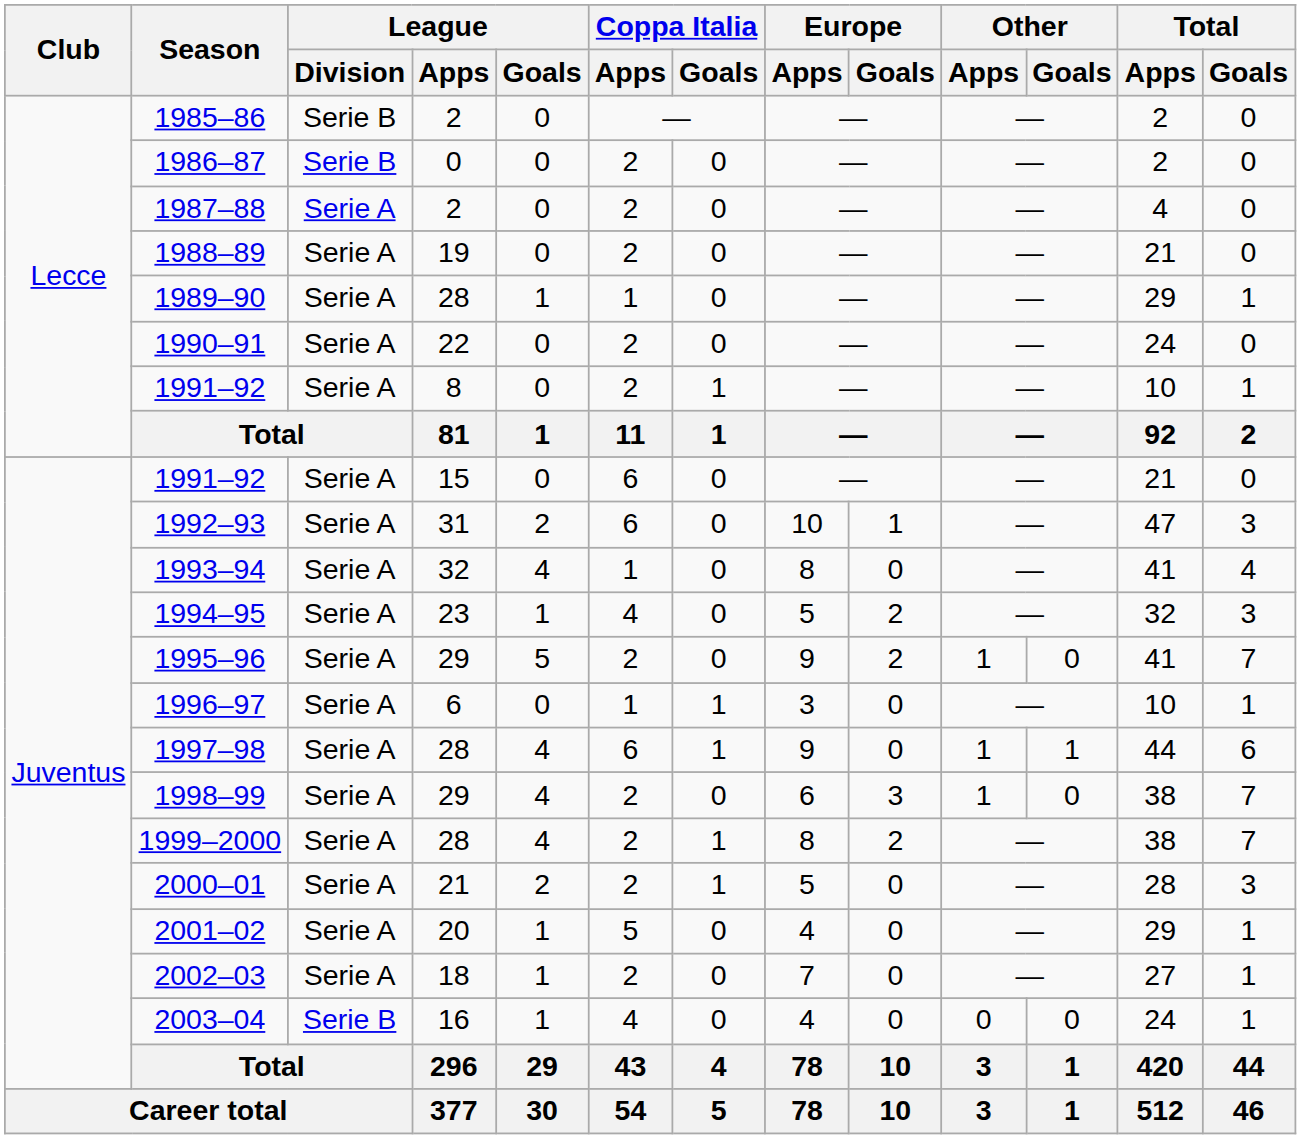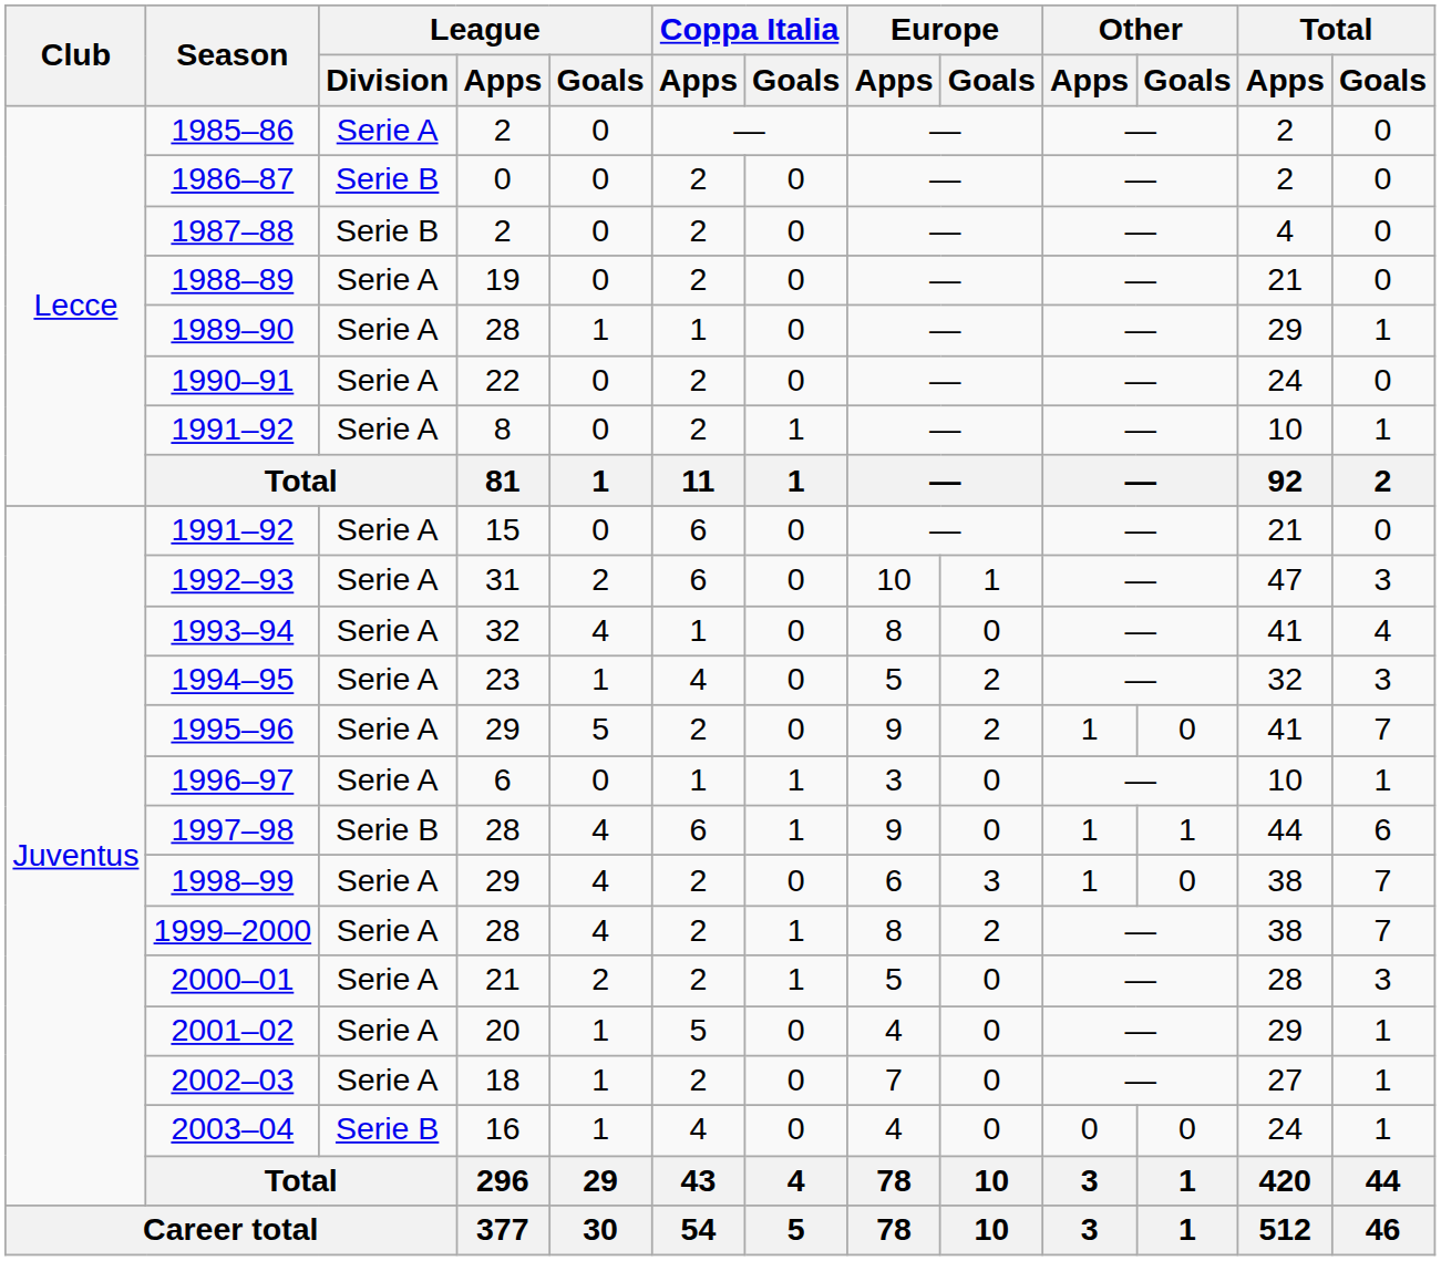 <table class=wikitable style=text-align:center>
 <tr>
 <th rowspan=2>Club</th>
 <th rowspan=2>Season</th>
 <th colspan=3>League</th>
 <th colspan=2><a href='#'>Coppa Italia</a></th>
 <th colspan=2>Europe</th>
 <th colspan=2>Other</th>
 <th colspan=2>Total</th>
 </tr>
 <tr>
 <th>Division</th>
 <th>Apps</th>
 <th>Goals</th>
 <th>Apps</th>
 <th>Goals</th>
 <th>Apps</th>
 <th>Goals</th>
 <th>Apps</th>
 <th>Goals</th>
 <th>Apps</th>
 <th>Goals</th>
 </tr>
 <tr>
 <td rowspan=8><a href='#'>Lecce</a></td>
 <td><a href='#'>1985–86</a></td>
-<td>Serie B</td>
+<td><a href='#'>Serie A</a></td>
 <td>2</td>
 <td>0</td>
 <td colspan=2>—</td>
 <td colspan=2>—</td>
 <td colspan=2>—</td>
 <td>2</td>
 <td>0</td>
 </tr>
 <tr>
 <td><a href='#'>1986–87</a></td>
 <td><a href='#'>Serie B</a></td>
 <td>0</td>
 <td>0</td>
 <td>2</td>
 <td>0</td>
 <td colspan=2>—</td>
 <td colspan=2>—</td>
 <td>2</td>
 <td>0</td>
 </tr>
 <tr>
 <td><a href='#'>1987–88</a></td>
-<td><a href='#'>Serie A</a></td>
+<td>Serie B</td>
 <td>2</td>
 <td>0</td>
 <td>2</td>
 <td>0</td>
 <td colspan=2>—</td>
 <td colspan=2>—</td>
 <td>4</td>
 <td>0</td>
 </tr>
 <tr>
 <td><a href='#'>1988–89</a></td>
 <td>Serie A</td>
 <td>19</td>
 <td>0</td>
 <td>2</td>
 <td>0</td>
 <td colspan=2>—</td>
 <td colspan=2>—</td>
 <td>21</td>
 <td>0</td>
 </tr>
 <tr>
 <td><a href='#'>1989–90</a></td>
 <td>Serie A</td>
 <td>28</td>
 <td>1</td>
 <td>1</td>
 <td>0</td>
 <td colspan=2>—</td>
 <td colspan=2>—</td>
 <td>29</td>
 <td>1</td>
 </tr>
 <tr>
 <td><a href='#'>1990–91</a></td>
 <td>Serie A</td>
 <td>22</td>
 <td>0</td>
 <td>2</td>
 <td>0</td>
 <td colspan=2>—</td>
 <td colspan=2>—</td>
 <td>24</td>
 <td>0</td>
 </tr>
 <tr>
 <td><a href='#'>1991–92</a></td>
 <td>Serie A</td>
 <td>8</td>
 <td>0</td>
 <td>2</td>
 <td>1</td>
 <td colspan=2>—</td>
 <td colspan=2>—</td>
 <td>10</td>
 <td>1</td>
 </tr>
 <tr>
 <th colspan=2>Total</th>
 <th>81</th>
 <th>1</th>
 <th>11</th>
 <th>1</th>
 <th colspan=2>—</th>
 <th colspan=2>—</th>
 <th>92</th>
 <th>2</th>
 </tr>
 <tr>
 <td rowspan=14><a href='#'>Juventus</a></td>
 <td><a href='#'>1991–92</a></td>
 <td>Serie A</td>
 <td>15</td>
 <td>0</td>
 <td>6</td>
 <td>0</td>
 <td colspan=2>—</td>
 <td colspan=2>—</td>
 <td>21</td>
 <td>0</td>
 </tr>
 <tr>
 <td><a href='#'>1992–93</a></td>
 <td>Serie A</td>
 <td>31</td>
 <td>2</td>
 <td>6</td>
 <td>0</td>
 <td>10</td>
 <td>1</td>
 <td colspan=2>—</td>
 <td>47</td>
 <td>3</td>
 </tr>
 <tr>
 <td><a href='#'>1993–94</a></td>
 <td>Serie A</td>
 <td>32</td>
 <td>4</td>
 <td>1</td>
 <td>0</td>
 <td>8</td>
 <td>0</td>
 <td colspan=2>—</td>
 <td>41</td>
 <td>4</td>
 </tr>
 <tr>
 <td><a href='#'>1994–95</a></td>
 <td>Serie A</td>
 <td>23</td>
 <td>1</td>
 <td>4</td>
 <td>0</td>
 <td>5</td>
 <td>2</td>
 <td colspan=2>—</td>
 <td>32</td>
 <td>3</td>
 </tr>
 <tr>
 <td><a href='#'>1995–96</a></td>
 <td>Serie A</td>
 <td>29</td>
 <td>5</td>
 <td>2</td>
 <td>0</td>
 <td>9</td>
 <td>2</td>
 <td>1</td>
 <td>0</td>
 <td>41</td>
 <td>7</td>
 </tr>
 <tr>
 <td><a href='#'>1996–97</a></td>
 <td>Serie A</td>
 <td>6</td>
 <td>0</td>
 <td>1</td>
 <td>1</td>
 <td>3</td>
 <td>0</td>
 <td colspan=2>—</td>
 <td>10</td>
 <td>1</td>
 </tr>
 <tr>
 <td><a href='#'>1997–98</a></td>
-<td>Serie A</td>
+<td>Serie B</td>
 <td>28</td>
 <td>4</td>
 <td>6</td>
 <td>1</td>
 <td>9</td>
 <td>0</td>
 <td>1</td>
 <td>1</td>
 <td>44</td>
 <td>6</td>
 </tr>
 <tr>
 <td><a href='#'>1998–99</a></td>
 <td>Serie A</td>
 <td>29</td>
 <td>4</td>
 <td>2</td>
 <td>0</td>
 <td>6</td>
 <td>3</td>
 <td>1</td>
 <td>0</td>
 <td>38</td>
 <td>7</td>
 </tr>
 <tr>
 <td><a href='#'>1999–2000</a></td>
 <td>Serie A</td>
 <td>28</td>
 <td>4</td>
 <td>2</td>
 <td>1</td>
 <td>8</td>
 <td>2</td>
 <td colspan=2>—</td>
 <td>38</td>
 <td>7</td>
 </tr>
 <tr>
 <td><a href='#'>2000–01</a></td>
 <td>Serie A</td>
 <td>21</td>
 <td>2</td>
 <td>2</td>
 <td>1</td>
 <td>5</td>
 <td>0</td>
 <td colspan=2>—</td>
 <td>28</td>
 <td>3</td>
 </tr>
 <tr>
 <td><a href='#'>2001–02</a></td>
 <td>Serie A</td>
 <td>20</td>
 <td>1</td>
 <td>5</td>
 <td>0</td>
 <td>4</td>
 <td>0</td>
 <td colspan=2>—</td>
 <td>29</td>
 <td>1</td>
 </tr>
 <tr>
 <td><a href='#'>2002–03</a></td>
 <td>Serie A</td>
 <td>18</td>
 <td>1</td>
 <td>2</td>
 <td>0</td>
 <td>7</td>
 <td>0</td>
 <td colspan=2>—</td>
 <td>27</td>
 <td>1</td>
 </tr>
 <tr>
 <td><a href='#'>2003–04</a></td>
 <td><a href='#'>Serie B</a></td>
 <td>16</td>
 <td>1</td>
 <td>4</td>
 <td>0</td>
 <td>4</td>
 <td>0</td>
 <td>0</td>
 <td>0</td>
 <td>24</td>
 <td>1</td>
 </tr>
 <tr>
 <th colspan=2>Total</th>
 <th>296</th>
 <th>29</th>
 <th>43</th>
 <th>4</th>
 <th>78</th>
 <th>10</th>
 <th>3</th>
 <th>1</th>
 <th>420</th>
 <th>44</th>
 </tr>
 <tr>
 <th colspan=3>Career total</th>
 <th>377</th>
 <th>30</th>
 <th>54</th>
 <th>5</th>
 <th>78</th>
 <th>10</th>
 <th>3</th>
 <th>1</th>
 <th>512</th>
 <th>46</th>
 </tr>
 </table>
